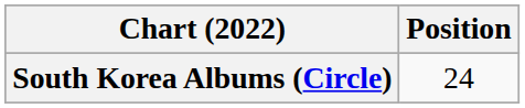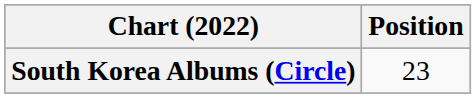 <table class="wikitable plainrowheaders" style="text-align:center">
 <tr>
 <th scope="col">Chart (2022)</th>
 <th scope="col">Position</th>
 </tr>
 <tr>
 <th scope="row">South Korea Albums (<a href='#'>Circle</a>)</th>
-<td>24</td>
+<td>23</td>
 </tr>
 </table>
